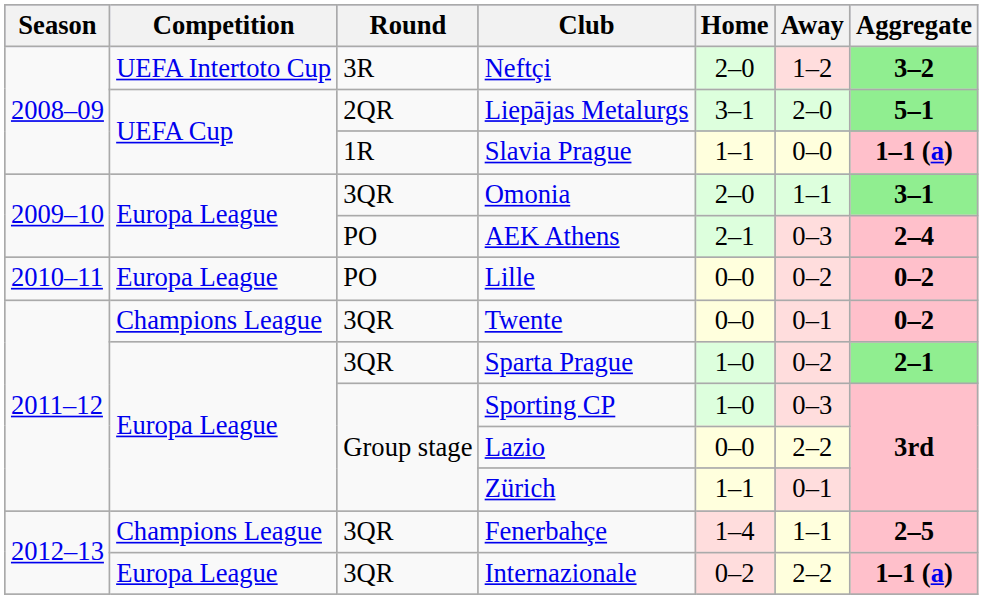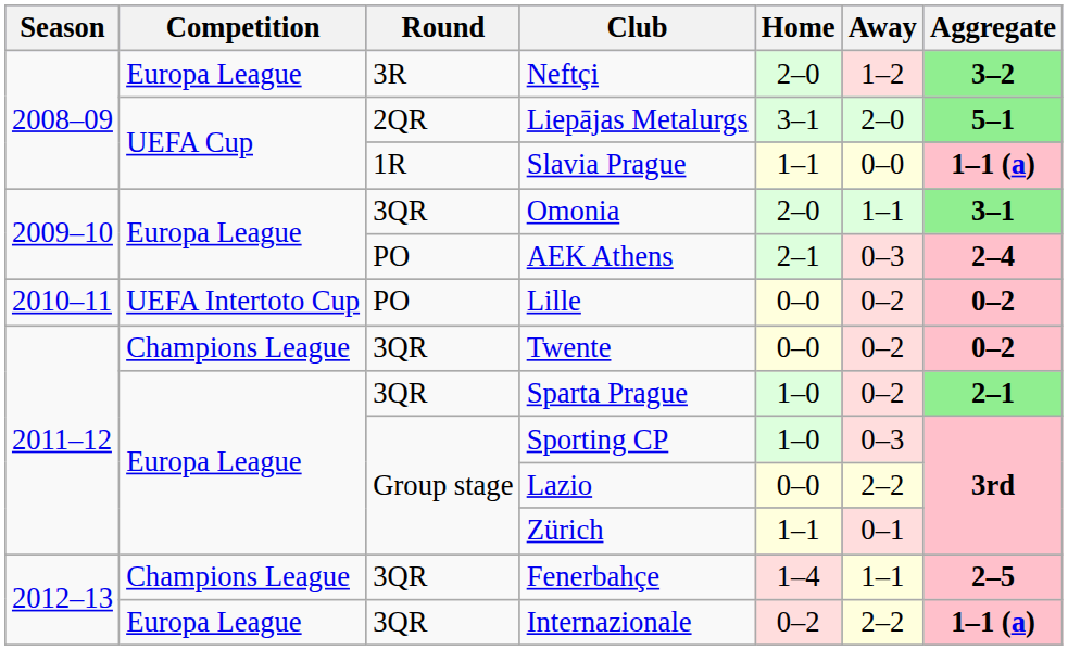 <table class="wikitable" style="text-align: left">
 <tr bgcolor="#ccccff">
 <th>Season</th>
 <th>Competition</th>
 <th>Round</th>
 <th>Club</th>
 <th>Home</th>
 <th>Away</th>
 <th>Aggregate</th>
 </tr>
 <tr>
 <td rowspan=3><a href='#'>2008–09</a></td>
-<td rowspan=1><a href='#'>UEFA Intertoto Cup</a></td>
+<td rowspan=1><a href='#'>Europa League</a></td>
 <td align=left>3R</td>
 <td align=left> <a href='#'>Neftçi</a></td>
 <td bgcolor="#ddffdd" style="text-align:center;">2–0</td>
 <td bgcolor="#ffdddd" style="text-align:center;">1–2</td>
 <td bgcolor=lightgreen style="text-align:center;"><strong>3–2</strong></td>
 </tr>
 <tr>
 <td rowspan=2><a href='#'>UEFA Cup</a></td>
 <td align=left>2QR</td>
 <td align=left> <a href='#'>Liepājas Metalurgs</a></td>
 <td bgcolor="#ddffdd" style="text-align:center;">3–1</td>
 <td bgcolor="#ddffdd" style="text-align:center;">2–0</td>
 <td bgcolor=lightgreen style="text-align:center;"><strong>5–1</strong></td>
 </tr>
 <tr>
 <td align=left>1R</td>
 <td> <a href='#'>Slavia Prague</a></td>
 <td bgcolor="#ffffdd" style="text-align:center;">1–1</td>
 <td bgcolor="#ffffdd" style="text-align:center;">0–0</td>
 <td bgcolor=pink style="text-align:center;"><strong>1–1 (<a href='#'>a</a>)</strong></td>
 </tr>
 <tr>
 <td rowspan=2><a href='#'>2009–10</a></td>
 <td rowspan=2><a href='#'>Europa League</a></td>
 <td align=left>3QR</td>
 <td align=left> <a href='#'>Omonia</a></td>
 <td bgcolor="#ddffdd" style="text-align:center;">2–0</td>
 <td bgcolor="#ddffdd" style="text-align:center;">1–1</td>
 <td bgcolor=lightgreen style="text-align:center;"><strong>3–1</strong></td>
 </tr>
 <tr>
 <td align=left>PO</td>
 <td align=left> <a href='#'>AEK Athens</a></td>
 <td bgcolor="#ddffdd" style="text-align:center;">2–1</td>
 <td bgcolor="#ffdddd" style="text-align:center;">0–3</td>
 <td bgcolor=pink style="text-align:center;"><strong>2–4</strong></td>
 </tr>
 <tr>
 <td rowspan=1><a href='#'>2010–11</a></td>
-<td rowspan=1><a href='#'>Europa League</a></td>
+<td rowspan=1><a href='#'>UEFA Intertoto Cup</a></td>
 <td>PO</td>
 <td> <a href='#'>Lille</a></td>
 <td bgcolor="#ffffdd" style="text-align:center;">0–0</td>
 <td bgcolor="#ffdddd" style="text-align:center;">0–2</td>
 <td bgcolor=pink style="text-align:center;"><strong>0–2</strong></td>
 </tr>
 <tr>
 <td rowspan=5><a href='#'>2011–12</a></td>
 <td rowspan=1><a href='#'>Champions League</a></td>
 <td>3QR</td>
 <td> <a href='#'>Twente</a></td>
 <td bgcolor="#ffffdd" style="text-align:center;">0–0</td>
-<td bgcolor="#ffdddd" style="text-align:center;">0–1</td>
+<td bgcolor="#ffdddd" style="text-align:center;">0–2</td>
 <td bgcolor=pink style="text-align:center;"><strong>0–2</strong></td>
 </tr>
 <tr>
 <td rowspan=4><a href='#'>Europa League</a></td>
 <td>3QR</td>
 <td align=left> <a href='#'>Sparta Prague</a></td>
 <td bgcolor="#ddffdd" style="text-align:center;">1–0</td>
 <td bgcolor="#ffdddd" style="text-align:center;">0–2</td>
 <td bgcolor=lightgreen style="text-align:center;"><strong>2–1</strong></td>
 </tr>
 <tr>
 <td rowspan=3>Group stage</td>
 <td> <a href='#'>Sporting CP</a></td>
 <td bgcolor="#ddffdd" style="text-align:center;">1–0</td>
 <td bgcolor="#ffdddd" style="text-align:center;">0–3</td>
 <td rowspan="3" bgcolor=pink style="text-align:center;"><strong>3rd</strong></td>
 </tr>
 <tr>
 <td> <a href='#'>Lazio</a></td>
 <td bgcolor="#ffffdd" style="text-align:center;">0–0</td>
 <td bgcolor="#ffffdd" style="text-align:center;">2–2</td>
 </tr>
 <tr>
 <td> <a href='#'>Zürich</a></td>
 <td bgcolor="#ffffdd" style="text-align:center;">1–1</td>
 <td bgcolor="#ffdddd" style="text-align:center;">0–1</td>
 </tr>
 <tr>
 <td rowspan=2><a href='#'>2012–13</a></td>
 <td rowspan=1><a href='#'>Champions League</a></td>
 <td>3QR</td>
 <td> <a href='#'>Fenerbahçe</a></td>
 <td bgcolor="#ffdddd" style="text-align:center;">1–4</td>
 <td bgcolor="#ffffdd" style="text-align:center;">1–1</td>
 <td bgcolor=pink style="text-align:center;"><strong>2–5</strong></td>
 </tr>
 <tr>
 <td rowspan=1><a href='#'>Europa League</a></td>
 <td align=left>3QR</td>
 <td> <a href='#'>Internazionale</a></td>
 <td bgcolor="#ffdddd" style="text-align:center;">0–2</td>
 <td bgcolor="#ffffdd" style="text-align:center;">2–2</td>
 <td bgcolor=pink style="text-align:center;"><strong>1–1 (<a href='#'>a</a>)</strong></td>
 </tr>
 </table>
